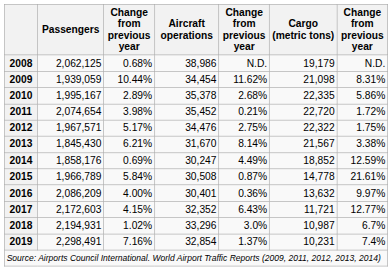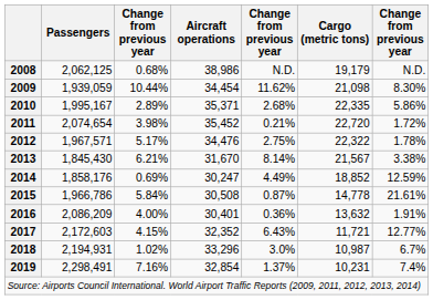 <table class="wikitable" style="text-align:right; width:600px">
 <tr>
 <th style="width:50px"></th>
 <th style="width:100px">Passengers</th>
 <th style="width:75px">Change from previous year</th>
 <th style="width:100px">Aircraft operations</th>
 <th style="width:75px">Change from previous year</th>
 <th style="width:125px">Cargo<br>(metric tons)</th>
 <th style="width:75px">Change from previous year</th>
 </tr>
 <tr>
 <th>2008</th>
 <td>2,062,125</td>
 <td> 0.68%</td>
 <td>38,986</td>
 <td>N.D.</td>
 <td>19,179</td>
 <td>N.D.</td>
 </tr>
 <tr>
 <th>2009</th>
 <td>1,939,059</td>
 <td>10.44%</td>
 <td>34,454</td>
 <td>11.62%</td>
 <td>21,098</td>
-<td> 8.31%</td>
+<td> 8.30%</td>
 </tr>
 <tr>
 <th>2010</th>
 <td>1,995,167</td>
 <td> 2.89%</td>
-<td>35,378</td>
+<td>35,371</td>
 <td> 2.68%</td>
 <td>22,335</td>
 <td> 5.86%</td>
 </tr>
 <tr>
 <th>2011</th>
 <td>2,074,654</td>
 <td> 3.98%</td>
 <td>35,452</td>
 <td> 0.21%</td>
 <td>22,720</td>
 <td> 1.72%</td>
 </tr>
 <tr>
 <th>2012</th>
 <td>1,967,571</td>
 <td> 5.17%</td>
 <td>34,476</td>
 <td> 2.75%</td>
 <td>22,322</td>
-<td> 1.75%</td>
+<td> 1.78%</td>
 </tr>
 <tr>
 <th>2013</th>
 <td>1,845,430</td>
 <td> 6.21%</td>
 <td>31,670</td>
 <td> 8.14%</td>
 <td>21,567</td>
 <td> 3.38%</td>
 </tr>
 <tr>
 <th>2014</th>
 <td>1,858,176</td>
 <td> 0.69%</td>
 <td>30,247</td>
 <td> 4.49%</td>
 <td>18,852</td>
 <td>12.59%</td>
 </tr>
 <tr>
 <th>2015</th>
-<td>1,966,789</td>
+<td>1,966,786</td>
 <td> 5.84%</td>
 <td>30,508</td>
 <td> 0.87%</td>
 <td>14,778</td>
 <td>21.61%</td>
 </tr>
 <tr>
 <th>2016</th>
 <td>2,086,209</td>
 <td> 4.00%</td>
 <td>30,401</td>
 <td> 0.36%</td>
 <td>13,632</td>
-<td>9.97%</td>
+<td>1.91%</td>
 </tr>
 <tr>
 <th>2017</th>
 <td>2,172,603</td>
 <td> 4.15%</td>
 <td>32,352</td>
 <td> 6.43%</td>
 <td>11,721</td>
 <td>12.77%</td>
 </tr>
 <tr>
 <th>2018</th>
 <td>2,194,931</td>
 <td> 1.02%</td>
 <td>33,296</td>
 <td> 3.0%</td>
 <td>10,987</td>
 <td>6.7%</td>
 </tr>
 <tr>
 <th>2019</th>
 <td>2,298,491</td>
 <td> 7.16%</td>
 <td>32,854</td>
 <td> 1.37%</td>
 <td>10,231</td>
 <td>7.4%</td>
 </tr>
 <tr>
 <td colspan="7" style="text-align:left;"><small><em>Source: Airports Council International. World Airport Traffic Reports (2009, 2011, 2012, 2013, 2014)</em></small></td>
 </tr>
 </table>
